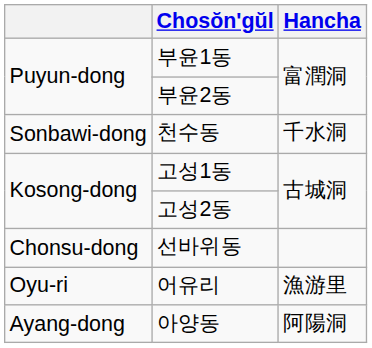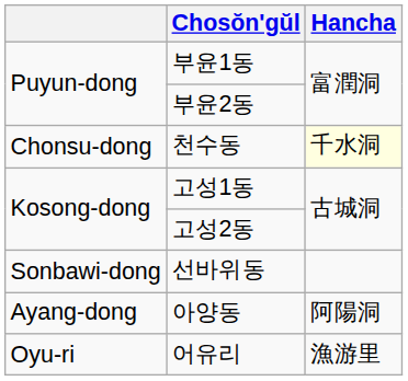 <table class="wikitable">
 <tr>
 <th></th>
 <th><a href='#'>Chosŏn'gŭl</a></th>
 <th><a href='#'>Hancha</a></th>
 </tr>
 <tr>
 <td rowspan=2>Puyun-dong</td>
 <td>부윤1동</td>
 <td rowspan=2>富潤洞</td>
 </tr>
 <tr>
 <td>부윤2동</td>
 </tr>
 <tr>
-<td>Sonbawi-dong</td>
+<td>Chonsu-dong</td>
 <td>천수동</td>
-<td>千水洞</td>
+<td style="background: lightyellow;">千水洞</td>
 </tr>
 <tr>
 <td rowspan=2>Kosong-dong</td>
 <td>고성1동</td>
 <td rowspan=2>古城洞</td>
 </tr>
 <tr>
 <td>고성2동</td>
 </tr>
 <tr>
-<td>Chonsu-dong</td>
+<td>Sonbawi-dong</td>
 <td>선바위동</td>
 <td></td>
+</tr>
+<tr>
+<td>Ayang-dong</td>
+<td>아양동</td>
+<td>阿陽洞</td>
 </tr>
 <tr>
 <td>Oyu-ri</td>
 <td>어유리</td>
 <td>漁游里</td>
 </tr>
-<tr>
-<td>Ayang-dong</td>
-<td>아양동</td>
-<td>阿陽洞</td>
-</tr>
 </table>
